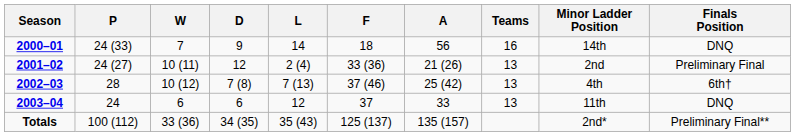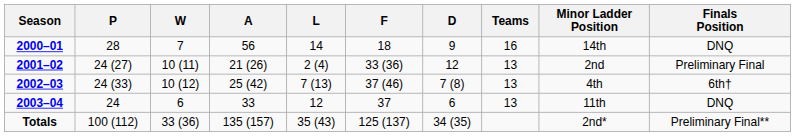 <table class="wikitable" style="text-align:center; font-size:90%;width:75%; text-align:center">
 <tr>
 <th>Season</th>
 <th>P</th>
 <th>W</th>
-<th>D</th>
+<th>A</th>
 <th>L</th>
 <th>F</th>
-<th>A</th>
+<th>D</th>
 <th>Teams</th>
 <th>Minor Ladder<br>Position</th>
 <th>Finals<br>Position</th>
 </tr>
 <tr --->
 <td><strong><a href='#'>2000–01</a></strong></td>
-<td>24 (33)</td>
+<td>28</td>
 <td>7</td>
-<td>9</td>
+<td>56</td>
 <td>14</td>
 <td>18</td>
-<td>56</td>
+<td>9</td>
 <td>16</td>
 <td>14th</td>
 <td>DNQ</td>
 </tr>
 <tr --->
 <td><strong><a href='#'>2001–02</a></strong></td>
 <td>24 (27)</td>
 <td>10 (11)</td>
-<td>12</td>
+<td>21 (26)</td>
 <td>2 (4)</td>
 <td>33 (36)</td>
-<td>21 (26)</td>
+<td>12</td>
 <td>13</td>
 <td>2nd</td>
 <td>Preliminary Final</td>
 </tr>
 <tr --->
 <td><strong><a href='#'>2002–03</a></strong></td>
-<td>28</td>
+<td>24 (33)</td>
 <td>10 (12)</td>
-<td>7 (8)</td>
+<td>25 (42)</td>
 <td>7 (13)</td>
 <td>37 (46)</td>
-<td>25 (42)</td>
+<td>7 (8)</td>
 <td>13</td>
 <td>4th</td>
 <td>6th†</td>
 </tr>
 <tr --->
 <td><strong><a href='#'>2003–04</a></strong></td>
 <td>24</td>
 <td>6</td>
-<td>6</td>
+<td>33</td>
 <td>12</td>
 <td>37</td>
-<td>33</td>
+<td>6</td>
 <td>13</td>
 <td>11th</td>
 <td>DNQ</td>
 </tr>
 <tr --->
 <td><strong>Totals</strong></td>
 <td>100 (112)</td>
 <td>33 (36)</td>
-<td>34 (35)</td>
+<td>135 (157)</td>
 <td>35 (43)</td>
 <td>125 (137)</td>
-<td>135 (157)</td>
+<td>34 (35)</td>
 <td></td>
 <td>2nd*</td>
 <td>Preliminary Final**</td>
 </tr>
 </table>
